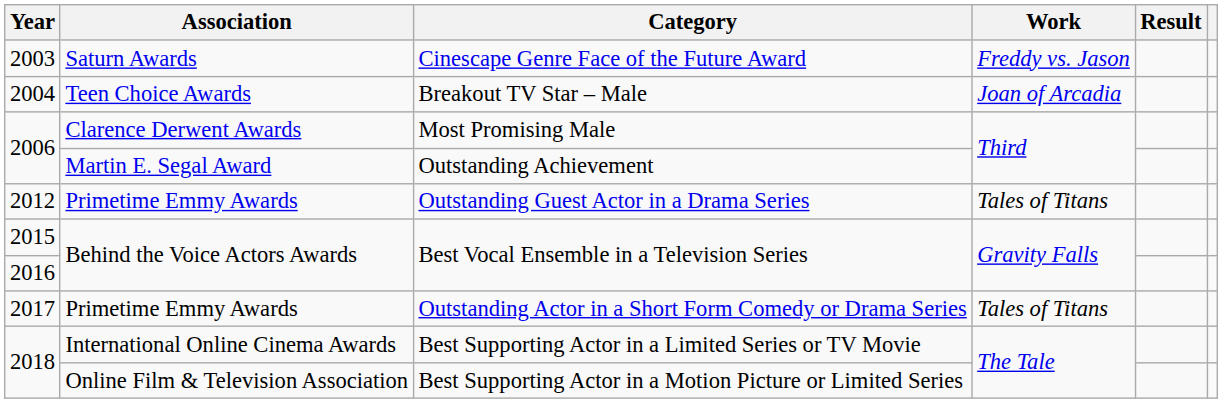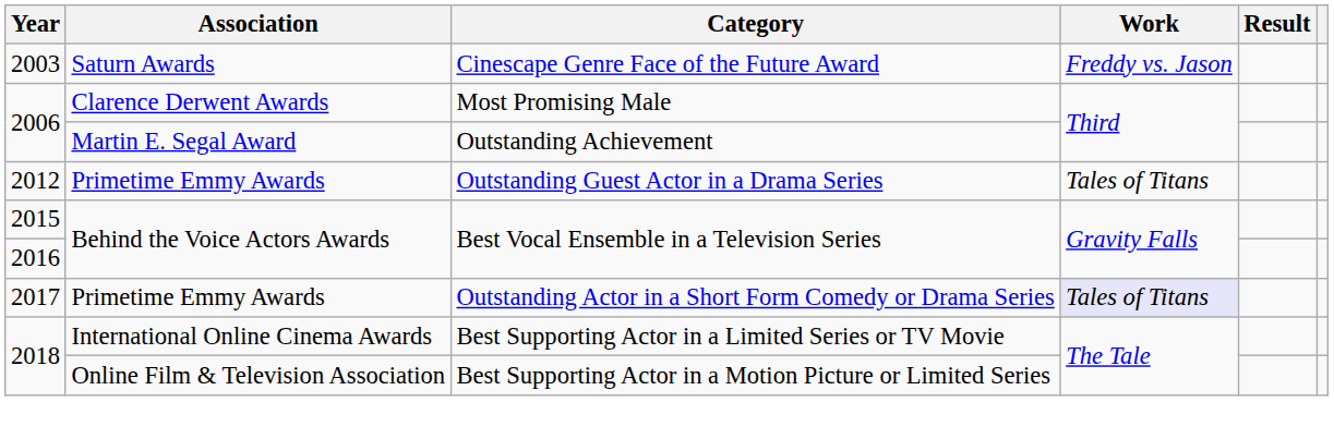 <table class="wikitable">
 <tr>
 <th>Year</th>
 <th>Association</th>
 <th>Category</th>
 <th>Work</th>
 <th>Result</th>
 <th></th>
 </tr>
 <tr>
 <td>2003</td>
 <td><a href='#'>Saturn Awards</a></td>
 <td><a href='#'>Cinescape Genre Face of the Future Award</a></td>
 <td><em><a href='#'>Freddy vs. Jason</a></em></td>
-<td></td>
-<td style="text-align:center;"></td>
-</tr>
-<tr>
-<td>2004</td>
-<td><a href='#'>Teen Choice Awards</a></td>
-<td>Breakout TV Star – Male</td>
-<td><em><a href='#'>Joan of Arcadia</a></em></td>
 <td></td>
 <td style="text-align:center;"></td>
 </tr>
 <tr>
 <td rowspan=2>2006</td>
 <td><a href='#'>Clarence Derwent Awards</a></td>
 <td>Most Promising Male</td>
 <td rowspan="2"><em><a href='#'>Third</a></em></td>
 <td></td>
 <td style="text-align:center;"></td>
 </tr>
 <tr>
 <td><a href='#'>Martin E. Segal Award</a></td>
 <td>Outstanding Achievement</td>
 <td></td>
 <td style="text-align:center;"></td>
 </tr>
 <tr>
 <td>2012</td>
 <td><a href='#'>Primetime Emmy Awards</a></td>
 <td><a href='#'>Outstanding Guest Actor in a Drama Series</a></td>
 <td><em>Tales of Titans</em></td>
 <td></td>
 <td style="text-align:center;"></td>
 </tr>
 <tr>
 <td>2015</td>
 <td rowspan="2">Behind the Voice Actors Awards</td>
 <td rowspan="2">Best Vocal Ensemble in a Television Series </td>
 <td rowspan="2"><em><a href='#'>Gravity Falls</a></em></td>
 <td></td>
 <td style="text-align:center;"></td>
 </tr>
 <tr>
 <td>2016</td>
 <td></td>
 <td style="text-align:center;"></td>
 </tr>
 <tr>
 <td>2017</td>
 <td>Primetime Emmy Awards</td>
 <td><a href='#'>Outstanding Actor in a Short Form Comedy or Drama Series</a></td>
-<td><em>Tales of Titans</em></td>
+<td style="background: lavender;"><em>Tales of Titans</em></td>
 <td></td>
 <td style="text-align:center;"></td>
 </tr>
 <tr>
 <td rowspan=2>2018</td>
 <td>International Online Cinema Awards</td>
 <td>Best Supporting Actor in a Limited Series or TV Movie</td>
 <td rowspan="2"><em><a href='#'>The Tale</a></em></td>
 <td></td>
 <td style="text-align:center;"></td>
 </tr>
 <tr>
 <td>Online Film & Television Association</td>
 <td>Best Supporting Actor in a Motion Picture or Limited Series</td>
 <td></td>
 <td style="text-align:center;"></td>
 </tr>
 </table>
